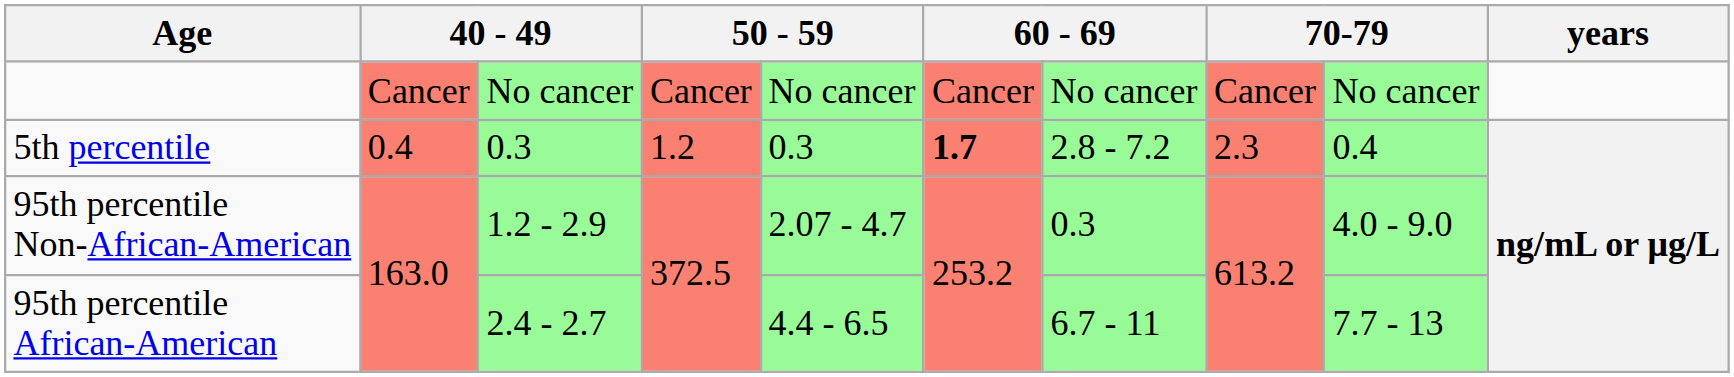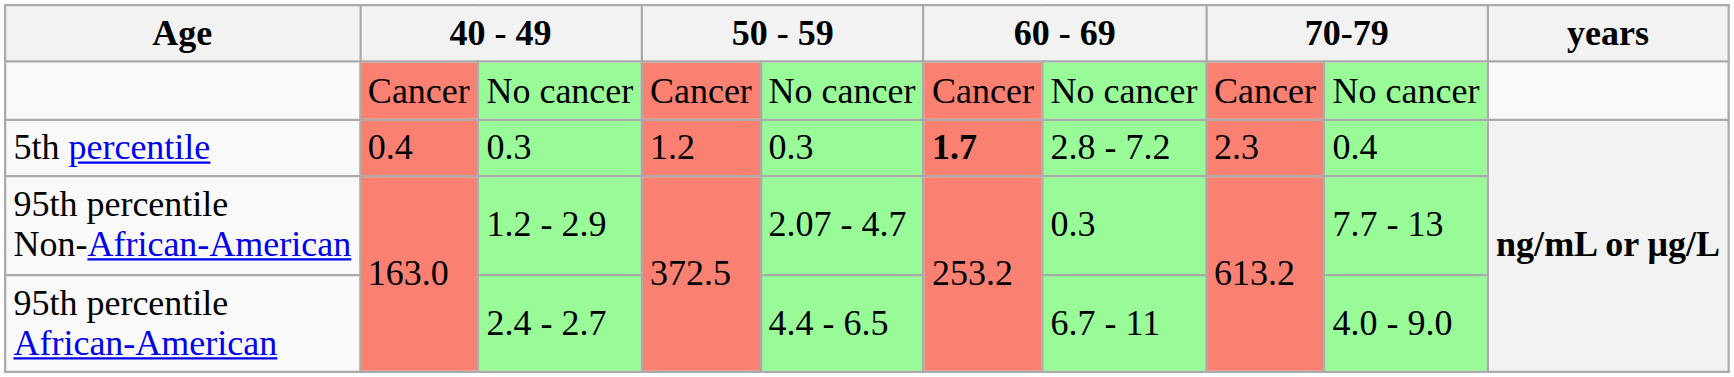 <table class="wikitable">
 <tr>
 <th>Age</th>
 <th colspan=2>40 - 49</th>
 <th colspan=2>50 - 59</th>
 <th colspan=2>60 - 69</th>
 <th colspan=2>70-79</th>
 <th>years</th>
 </tr>
 <tr>
 <td></td>
 <td style="background: Salmon">Cancer</td>
 <td style="background: PaleGreen">No cancer</td>
 <td style="background: Salmon">Cancer</td>
 <td style="background: PaleGreen">No cancer</td>
 <td style="background: Salmon">Cancer</td>
 <td style="background: PaleGreen">No cancer</td>
 <td style="background: Salmon">Cancer</td>
 <td style="background: PaleGreen">No cancer</td>
 <td></td>
 </tr>
 <tr>
 <td>5th <a href='#'>percentile</a></td>
 <td style="background: Salmon">0.4</td>
 <td style="background: PaleGreen">0.3</td>
 <td style="background: Salmon">1.2</td>
 <td style="background: PaleGreen">0.3</td>
 <td style="background: Salmon"><strong>1.7</strong></td>
 <td style="background: PaleGreen">2.8 - 7.2</td>
 <td style="background: Salmon">2.3</td>
 <td style="background: PaleGreen">0.4</td>
 <th rowspan=3>ng/mL or μg/L</th>
 </tr>
 <tr>
 <td>95th percentile<br>Non-<a href='#'>African-American</a></td>
 <td style="background: Salmon" rowspan=2>163.0</td>
 <td style="background: PaleGreen">1.2 - 2.9</td>
 <td style="background: Salmon" rowspan=2>372.5</td>
 <td style="background: PaleGreen">2.07 - 4.7</td>
 <td style="background: Salmon" rowspan=2>253.2</td>
 <td style="background: PaleGreen">0.3</td>
 <td style="background: Salmon" rowspan=2>613.2</td>
-<td style="background: PaleGreen">4.0 - 9.0</td>
+<td style="background: PaleGreen">7.7 - 13</td>
 </tr>
 <tr>
 <td>95th percentile<br><a href='#'>African-American</a></td>
 <td style="background: PaleGreen">2.4 - 2.7</td>
 <td style="background: PaleGreen">4.4 - 6.5</td>
 <td style="background: PaleGreen">6.7 - 11</td>
-<td style="background: PaleGreen">7.7 - 13</td>
+<td style="background: PaleGreen">4.0 - 9.0</td>
 </tr>
 </table>
